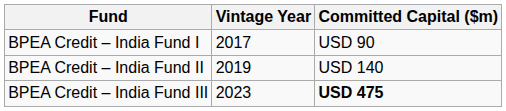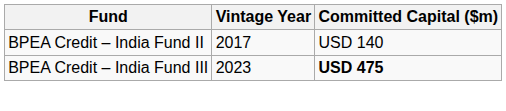 <table class="wikitable">
 <tr>
 <th>Fund</th>
 <th>Vintage Year</th>
 <th>Committed Capital ($m)</th>
 </tr>
 <tr>
-<td>BPEA Credit – India Fund I</td>
+<td>BPEA Credit – India Fund II</td>
 <td>2017</td>
-<td>USD 90</td>
-</tr>
-<tr>
-<td>BPEA Credit – India Fund II</td>
-<td>2019</td>
 <td>USD 140</td>
 </tr>
 <tr>
 <td>BPEA Credit – India Fund III</td>
 <td>2023</td>
 <td><strong>USD 475</strong></td>
 </tr>
 </table>
